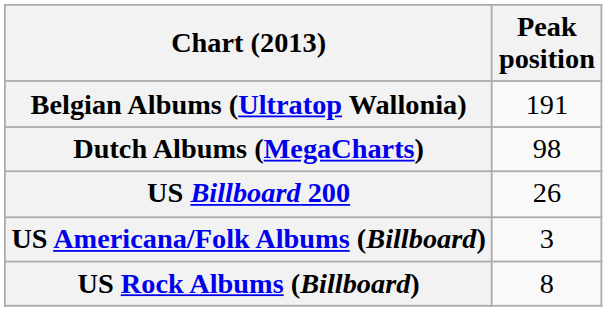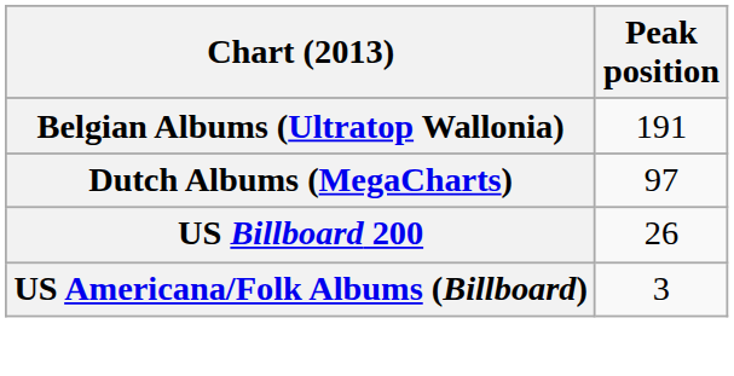 <table class="wikitable sortable plainrowheaders" style="text-align:center;">
 <tr>
 <th>Chart (2013)</th>
 <th>Peak<br>position</th>
 </tr>
 <tr>
 <th scope="row">Belgian Albums (<a href='#'>Ultratop</a> Wallonia)</th>
 <td style="text-align:center;">191</td>
 </tr>
 <tr>
 <th scope="row">Dutch Albums (<a href='#'>MegaCharts</a>)</th>
-<td style="text-align:center;">98</td>
+<td style="text-align:center;">97</td>
 </tr>
 <tr>
 <th scope="row">US <a href='#'><em>Billboard</em> 200</a></th>
 <td style="text-align:center;">26</td>
 </tr>
 <tr>
 <th scope="row">US <a href='#'>Americana/Folk Albums</a> (<em>Billboard</em>)</th>
 <td style="text-align:center;">3</td>
 </tr>
-<tr>
-<th scope="row">US <a href='#'>Rock Albums</a> (<em>Billboard</em>)</th>
-<td style="text-align:center;">8</td>
-</tr>
 </table>
